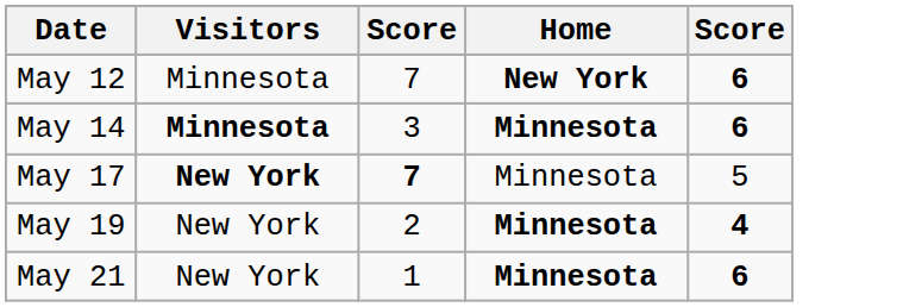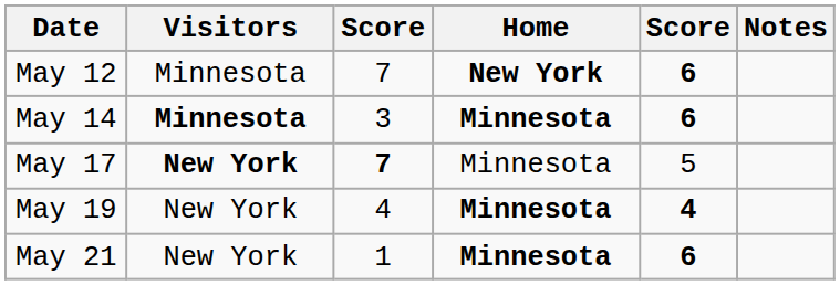 <table class="wikitable">
 <tr>
 <th width="50">Date</th>
 <th width="90">Visitors</th>
 <th width="25">Score</th>
 <th width="90">Home</th>
 <th width="25">Score</th>
+<th>Notes</th>
 </tr>
 <tr align="center">
 <td>May 12</td>
 <td>Minnesota</td>
 <td align="center">7</td>
 <td><strong>New York</strong></td>
 <td align="center"><strong>6</strong></td>
+<td></td>
 </tr>
 <tr align="center">
 <td>May 14</td>
 <td><strong>Minnesota</strong></td>
 <td align="center">3</td>
 <td><strong>Minnesota </strong></td>
 <td align="center"><strong>6</strong></td>
+<td></td>
 </tr>
 <tr align="center">
 <td>May 17</td>
 <td><strong>New York</strong></td>
 <td align="center"><strong>7</strong></td>
 <td>Minnesota</td>
 <td align="center">5</td>
+<td></td>
 </tr>
 <tr align="center">
 <td>May 19</td>
 <td>New York</td>
-<td align="center">2</td>
+<td align="center">4</td>
 <td><strong>Minnesota </strong></td>
 <td align="center"><strong>4</strong></td>
+<td></td>
 </tr>
 <tr align="center">
 <td>May 21</td>
 <td>New York</td>
 <td align="center">1</td>
 <td><strong>Minnesota </strong></td>
 <td align="center"><strong>6</strong></td>
+<td></td>
 </tr>
 </table>
